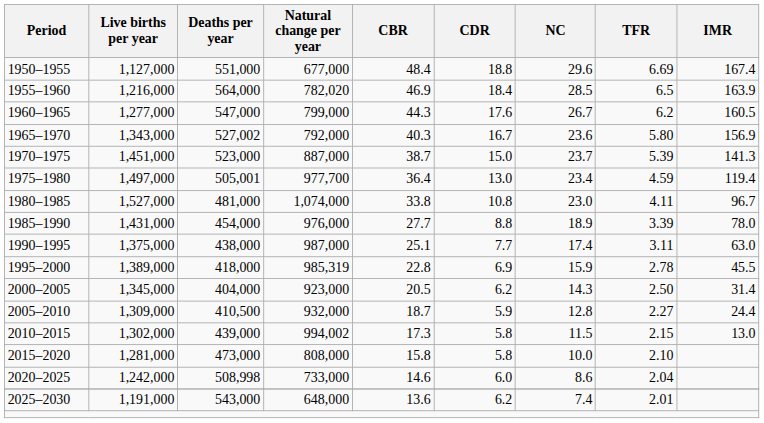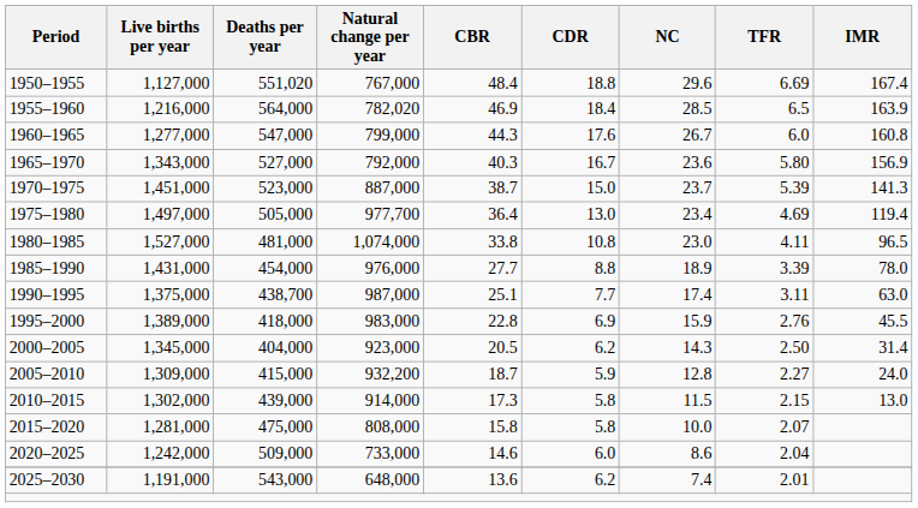 <table class="wikitable">
 <tr>
 <th style="width:80pt;">Period</th>
 <th style="width:80pt;">Live births per year</th>
 <th style="width:80pt;">Deaths per year</th>
 <th style="width:80pt;">Natural change per year</th>
 <th style="width:80pt;">CBR</th>
 <th style="width:80pt;">CDR</th>
 <th style="width:80pt;">NC</th>
 <th style="width:80pt;">TFR</th>
 <th style="width:80pt;">IMR</th>
 </tr>
 <tr>
 <td>1950–1955</td>
 <td style="text-align:right;">1,127,000</td>
-<td style="text-align:right;">551,000</td>
-<td style="text-align:right;">677,000</td>
+<td style="text-align:right;">551,020</td>
+<td style="text-align:right;">767,000</td>
 <td style="text-align:right;">48.4</td>
 <td style="text-align:right;">18.8</td>
 <td style="text-align:right;">29.6</td>
 <td style="text-align:right;">6.69</td>
 <td style="text-align:right;">167.4</td>
 </tr>
 <tr>
 <td>1955–1960</td>
 <td style="text-align:right;">1,216,000</td>
 <td style="text-align:right;">564,000</td>
 <td style="text-align:right;">782,020</td>
 <td style="text-align:right;">46.9</td>
 <td style="text-align:right;">18.4</td>
 <td style="text-align:right;">28.5</td>
 <td style="text-align:right;">6.5</td>
 <td style="text-align:right;">163.9</td>
 </tr>
 <tr>
 <td>1960–1965</td>
 <td style="text-align:right;">1,277,000</td>
 <td style="text-align:right;">547,000</td>
 <td style="text-align:right;">799,000</td>
 <td style="text-align:right;">44.3</td>
 <td style="text-align:right;">17.6</td>
 <td style="text-align:right;">26.7</td>
-<td style="text-align:right;">6.2</td>
-<td style="text-align:right;">160.5</td>
+<td style="text-align:right;">6.0</td>
+<td style="text-align:right;">160.8</td>
 </tr>
 <tr>
 <td>1965–1970</td>
 <td style="text-align:right;">1,343,000</td>
-<td style="text-align:right;">527,002</td>
+<td style="text-align:right;">527,000</td>
 <td style="text-align:right;">792,000</td>
 <td style="text-align:right;">40.3</td>
 <td style="text-align:right;">16.7</td>
 <td style="text-align:right;">23.6</td>
 <td style="text-align:right;">5.80</td>
 <td style="text-align:right;">156.9</td>
 </tr>
 <tr>
 <td>1970–1975</td>
 <td style="text-align:right;">1,451,000</td>
 <td style="text-align:right;">523,000</td>
 <td style="text-align:right;">887,000</td>
 <td style="text-align:right;">38.7</td>
 <td style="text-align:right;">15.0</td>
 <td style="text-align:right;">23.7</td>
 <td style="text-align:right;">5.39</td>
 <td style="text-align:right;">141.3</td>
 </tr>
 <tr>
 <td>1975–1980</td>
 <td style="text-align:right;">1,497,000</td>
-<td style="text-align:right;">505,001</td>
+<td style="text-align:right;">505,000</td>
 <td style="text-align:right;">977,700</td>
 <td style="text-align:right;">36.4</td>
 <td style="text-align:right;">13.0</td>
 <td style="text-align:right;">23.4</td>
-<td style="text-align:right;">4.59</td>
+<td style="text-align:right;">4.69</td>
 <td style="text-align:right;">119.4</td>
 </tr>
 <tr>
 <td>1980–1985</td>
 <td style="text-align:right;">1,527,000</td>
 <td style="text-align:right;">481,000</td>
 <td style="text-align:right;">1,074,000</td>
 <td style="text-align:right;">33.8</td>
 <td style="text-align:right;">10.8</td>
 <td style="text-align:right;">23.0</td>
 <td style="text-align:right;">4.11</td>
-<td style="text-align:right;">96.7</td>
+<td style="text-align:right;">96.5</td>
 </tr>
 <tr>
 <td>1985–1990</td>
 <td style="text-align:right;">1,431,000</td>
 <td style="text-align:right;">454,000</td>
 <td style="text-align:right;">976,000</td>
 <td style="text-align:right;">27.7</td>
 <td style="text-align:right;">8.8</td>
 <td style="text-align:right;">18.9</td>
 <td style="text-align:right;">3.39</td>
 <td style="text-align:right;">78.0</td>
 </tr>
 <tr>
 <td>1990–1995</td>
 <td style="text-align:right;">1,375,000</td>
-<td style="text-align:right;">438,000</td>
+<td style="text-align:right;">438,700</td>
 <td style="text-align:right;">987,000</td>
 <td style="text-align:right;">25.1</td>
 <td style="text-align:right;">7.7</td>
 <td style="text-align:right;">17.4</td>
 <td style="text-align:right;">3.11</td>
 <td style="text-align:right;">63.0</td>
 </tr>
 <tr>
 <td>1995–2000</td>
 <td style="text-align:right;">1,389,000</td>
 <td style="text-align:right;">418,000</td>
-<td style="text-align:right;">985,319</td>
+<td style="text-align:right;">983,000</td>
 <td style="text-align:right;">22.8</td>
 <td style="text-align:right;">6.9</td>
 <td style="text-align:right;">15.9</td>
-<td style="text-align:right;">2.78</td>
+<td style="text-align:right;">2.76</td>
 <td style="text-align:right;">45.5</td>
 </tr>
 <tr>
 <td>2000–2005</td>
 <td style="text-align:right;">1,345,000</td>
 <td style="text-align:right;">404,000</td>
 <td style="text-align:right;">923,000</td>
 <td style="text-align:right;">20.5</td>
 <td style="text-align:right;">6.2</td>
 <td style="text-align:right;">14.3</td>
 <td style="text-align:right;">2.50</td>
 <td style="text-align:right;">31.4</td>
 </tr>
 <tr>
 <td>2005–2010</td>
 <td style="text-align:right;">1,309,000</td>
-<td style="text-align:right;">410,500</td>
-<td style="text-align:right;">932,000</td>
+<td style="text-align:right;">415,000</td>
+<td style="text-align:right;">932,200</td>
 <td style="text-align:right;">18.7</td>
 <td style="text-align:right;">5.9</td>
 <td style="text-align:right;">12.8</td>
 <td style="text-align:right;">2.27</td>
-<td style="text-align:right;">24.4</td>
+<td style="text-align:right;">24.0</td>
 </tr>
 <tr>
 <td>2010–2015</td>
 <td style="text-align:right;">1,302,000</td>
 <td style="text-align:right;">439,000</td>
-<td style="text-align:right;">994,002</td>
+<td style="text-align:right;">914,000</td>
 <td style="text-align:right;">17.3</td>
 <td style="text-align:right;">5.8</td>
 <td style="text-align:right;">11.5</td>
 <td style="text-align:right;">2.15</td>
 <td style="text-align:right;">13.0</td>
 </tr>
 <tr>
 <td>2015–2020</td>
 <td style="text-align:right;">1,281,000</td>
-<td style="text-align:right;">473,000</td>
+<td style="text-align:right;">475,000</td>
 <td style="text-align:right;">808,000</td>
 <td style="text-align:right;">15.8</td>
 <td style="text-align:right;">5.8</td>
 <td style="text-align:right;">10.0</td>
-<td style="text-align:right;">2.10</td>
+<td style="text-align:right;">2.07</td>
 <td style="text-align:right;"></td>
 </tr>
 <tr>
 <td>2020–2025</td>
 <td style="text-align:right;">1,242,000</td>
-<td style="text-align:right;">508,998</td>
+<td style="text-align:right;">509,000</td>
 <td style="text-align:right;">733,000</td>
 <td style="text-align:right;">14.6</td>
 <td style="text-align:right;">6.0</td>
 <td style="text-align:right;">8.6</td>
 <td style="text-align:right;">2.04</td>
 <td style="text-align:right;"></td>
 </tr>
 <tr>
 </tr>
 <tr>
 <td>2025–2030</td>
 <td style="text-align:right;">1,191,000</td>
 <td style="text-align:right;">543,000</td>
 <td style="text-align:right;">648,000</td>
 <td style="text-align:right;">13.6</td>
 <td style="text-align:right;">6.2</td>
 <td style="text-align:right;">7.4</td>
 <td style="text-align:right;">2.01</td>
 <td style="text-align:right;"></td>
 </tr>
 <tr>
 <td colspan="9"><small></small></td>
 </tr>
 </table>
